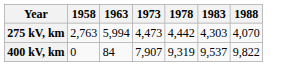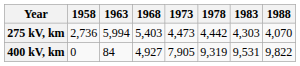 <table class="wikitable">
 <tr>
 <th>Year</th>
 <th>1958</th>
 <th>1963</th>
+<th>1968</th>
 <th>1973</th>
 <th>1978</th>
 <th>1983</th>
 <th>1988</th>
 </tr>
 <tr>
 <th>275 kV, km</th>
-<td>2,763</td>
+<td>2,736</td>
 <td>5,994</td>
+<td>5,403</td>
 <td>4,473</td>
 <td>4,442</td>
 <td>4,303</td>
 <td>4,070</td>
 </tr>
 <tr>
 <th>400 kV, km</th>
 <td>0</td>
 <td>84</td>
-<td>7,907</td>
+<td>4,927</td>
+<td>7,905</td>
 <td>9,319</td>
-<td>9,537</td>
+<td>9,531</td>
 <td>9,822</td>
 </tr>
 </table>
